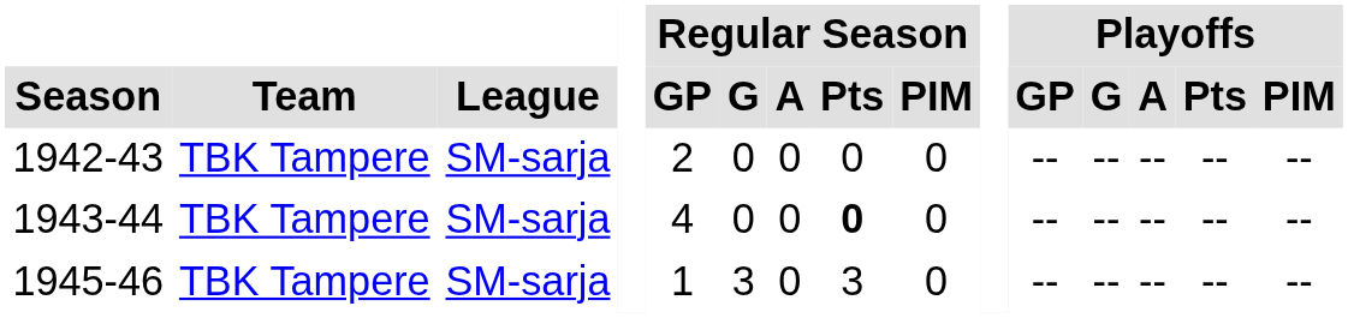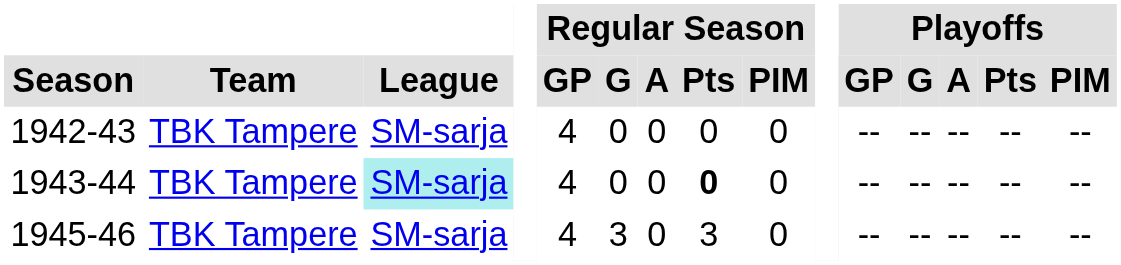 <table BORDER="0" CELLPADDING="3" CELLSPACING="0" ID="Table3">
 <tr ALIGN="center" bgcolor="#e0e0e0">
 <th ALIGN="center" colspan="3" bgcolor="#ffffff"> </th>
 <th ALIGN="center" rowspan="99" bgcolor="#ffffff"> </th>
 <th ALIGN="center" colspan="5">Regular Season</th>
 <th ALIGN="center" rowspan="99" bgcolor="#ffffff"> </th>
 <th ALIGN="center" colspan="5">Playoffs</th>
 </tr>
 <tr ALIGN="center" bgcolor="#e0e0e0">
 <th ALIGN="center">Season</th>
 <th ALIGN="center">Team</th>
 <th ALIGN="center">League</th>
 <th ALIGN="center">GP</th>
 <th ALIGN="center">G</th>
 <th ALIGN="center">A</th>
 <th ALIGN="center">Pts</th>
 <th ALIGN="center">PIM</th>
 <th ALIGN="center">GP</th>
 <th ALIGN="center">G</th>
 <th ALIGN="center">A</th>
 <th ALIGN="center">Pts</th>
 <th ALIGN="center">PIM</th>
 </tr>
 <tr ALIGN="center">
 <td ALIGN="center">1942-43</td>
 <td ALIGN="center"><a href='#'>TBK Tampere</a></td>
 <td ALIGN="center"><a href='#'>SM-sarja</a></td>
-<td ALIGN="center">2</td>
+<td ALIGN="center">4</td>
 <td ALIGN="center">0</td>
 <td ALIGN="center">0</td>
 <td ALIGN="center">0</td>
 <td ALIGN="center">0</td>
 <td ALIGN="center">--</td>
 <td ALIGN="center">--</td>
 <td ALIGN="center">--</td>
 <td ALIGN="center">--</td>
 <td ALIGN="center">--</td>
 </tr>
 <tr ALIGN="center">
 <td ALIGN="center">1943-44</td>
 <td ALIGN="center"><a href='#'>TBK Tampere</a></td>
-<td ALIGN="center"><a href='#'>SM-sarja</a></td>
+<td ALIGN="center" style="background: paleturquoise;"><a href='#'>SM-sarja</a></td>
 <td ALIGN="center">4</td>
 <td ALIGN="center">0</td>
 <td ALIGN="center">0</td>
 <td ALIGN="center"><strong>0</strong></td>
 <td ALIGN="center">0</td>
 <td ALIGN="center">--</td>
 <td ALIGN="center">--</td>
 <td ALIGN="center">--</td>
 <td ALIGN="center">--</td>
 <td ALIGN="center">--</td>
 </tr>
 <tr ALIGN="center">
 <td ALIGN="center">1945-46</td>
 <td ALIGN="center"><a href='#'>TBK Tampere</a></td>
 <td ALIGN="center"><a href='#'>SM-sarja</a></td>
-<td ALIGN="center">1</td>
+<td ALIGN="center">4</td>
 <td ALIGN="center">3</td>
 <td ALIGN="center">0</td>
 <td ALIGN="center">3</td>
 <td ALIGN="center">0</td>
 <td ALIGN="center">--</td>
 <td ALIGN="center">--</td>
 <td ALIGN="center">--</td>
 <td ALIGN="center">--</td>
 <td ALIGN="center">--</td>
 </tr>
 </table>
